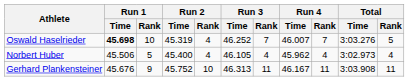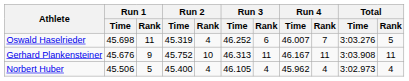 <table class="wikitable" border="1" style="font-size:90%">
 <tr>
 <th rowspan="2">Athlete</th>
 <th colspan="2">Run 1</th>
 <th colspan="2">Run 2</th>
 <th colspan="2">Run 3</th>
 <th colspan="2">Run 4</th>
 <th colspan="2">Total</th>
 </tr>
 <tr>
 <th>Time</th>
 <th>Rank</th>
 <th>Time</th>
 <th>Rank</th>
 <th>Time</th>
 <th>Rank</th>
 <th>Time</th>
 <th>Rank</th>
 <th>Time</th>
 <th>Rank</th>
 </tr>
 <tr>
 <td><a href='#'>Oswald Haselrieder</a></td>
-<td align="center"><strong>45.698</strong></td>
-<td align="center">10</td>
+<td align="center">45.698</td>
+<td align="center">11</td>
 <td align="center">45.319</td>
 <td align="center">4</td>
 <td align="center">46.252</td>
-<td align="center">7</td>
+<td align="center">6</td>
 <td align="center">46.007</td>
 <td align="center">7</td>
 <td align="center">3:03.276</td>
 <td align="center">5</td>
+</tr>
+<tr>
+<td><a href='#'>Gerhard Plankensteiner</a></td>
+<td align="center">45.676</td>
+<td align="center">9</td>
+<td align="center">45.752</td>
+<td align="center">10</td>
+<td align="center">46.313</td>
+<td align="center">11</td>
+<td align="center">46.167</td>
+<td align="center">11</td>
+<td align="center">3:03.908</td>
+<td align="center">11</td>
 </tr>
 <tr>
 <td><a href='#'>Norbert Huber</a></td>
 <td align="center">45.506</td>
 <td align="center">5</td>
 <td align="center">45.400</td>
 <td align="center">4</td>
 <td align="center">46.105</td>
 <td align="center">4</td>
 <td align="center">45.962</td>
 <td align="center">4</td>
 <td align="center">3:02.973</td>
 <td align="center">4</td>
 </tr>
-<tr>
-<td><a href='#'>Gerhard Plankensteiner</a></td>
-<td align="center">45.676</td>
-<td align="center">9</td>
-<td align="center">45.752</td>
-<td align="center">10</td>
-<td align="center">46.313</td>
-<td align="center">11</td>
-<td align="center">46.167</td>
-<td align="center">11</td>
-<td align="center">3:03.908</td>
-<td align="center">11</td>
-</tr>
 </table>
